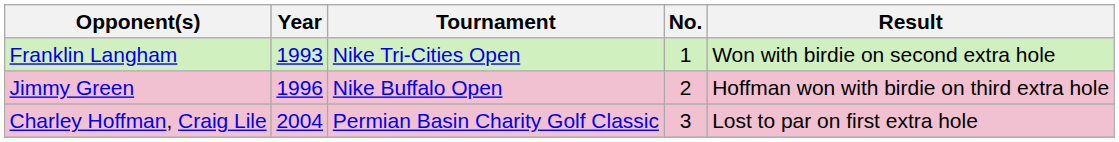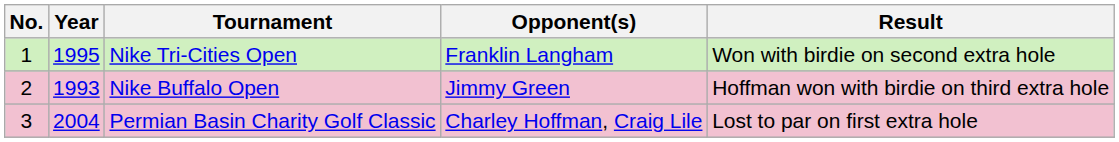 <table class="wikitable" style="font-size:95%;">
 <tr>
-<th>Opponent(s)</th>
+<th>No.</th>
 <th>Year</th>
 <th>Tournament</th>
-<th>No.</th>
+<th>Opponent(s)</th>
 <th>Result</th>
 </tr>
 <tr style="background:#D0F0C0;">
+<td align=center>1</td>
+<td><a href='#'>1995</a></td>
+<td><a href='#'>Nike Tri-Cities Open</a></td>
 <td> <a href='#'>Franklin Langham</a></td>
-<td><a href='#'>1993</a></td>
-<td><a href='#'>Nike Tri-Cities Open</a></td>
-<td align=center>1</td>
 <td>Won with birdie on second extra hole</td>
 </tr>
 <tr style="background:#F2C1D1;">
+<td align=center>2</td>
+<td><a href='#'>1993</a></td>
+<td><a href='#'>Nike Buffalo Open</a></td>
 <td> <a href='#'>Jimmy Green</a></td>
-<td><a href='#'>1996</a></td>
-<td><a href='#'>Nike Buffalo Open</a></td>
-<td align=center>2</td>
 <td>Hoffman won with birdie on third extra hole</td>
 </tr>
 <tr style="background:#F2C1D1;">
-<td> <a href='#'>Charley Hoffman</a>,  <a href='#'>Craig Lile</a></td>
+<td align=center>3</td>
 <td><a href='#'>2004</a></td>
 <td><a href='#'>Permian Basin Charity Golf Classic</a></td>
-<td align=center>3</td>
+<td> <a href='#'>Charley Hoffman</a>,  <a href='#'>Craig Lile</a></td>
 <td>Lost to par on first extra hole</td>
 </tr>
 </table>
